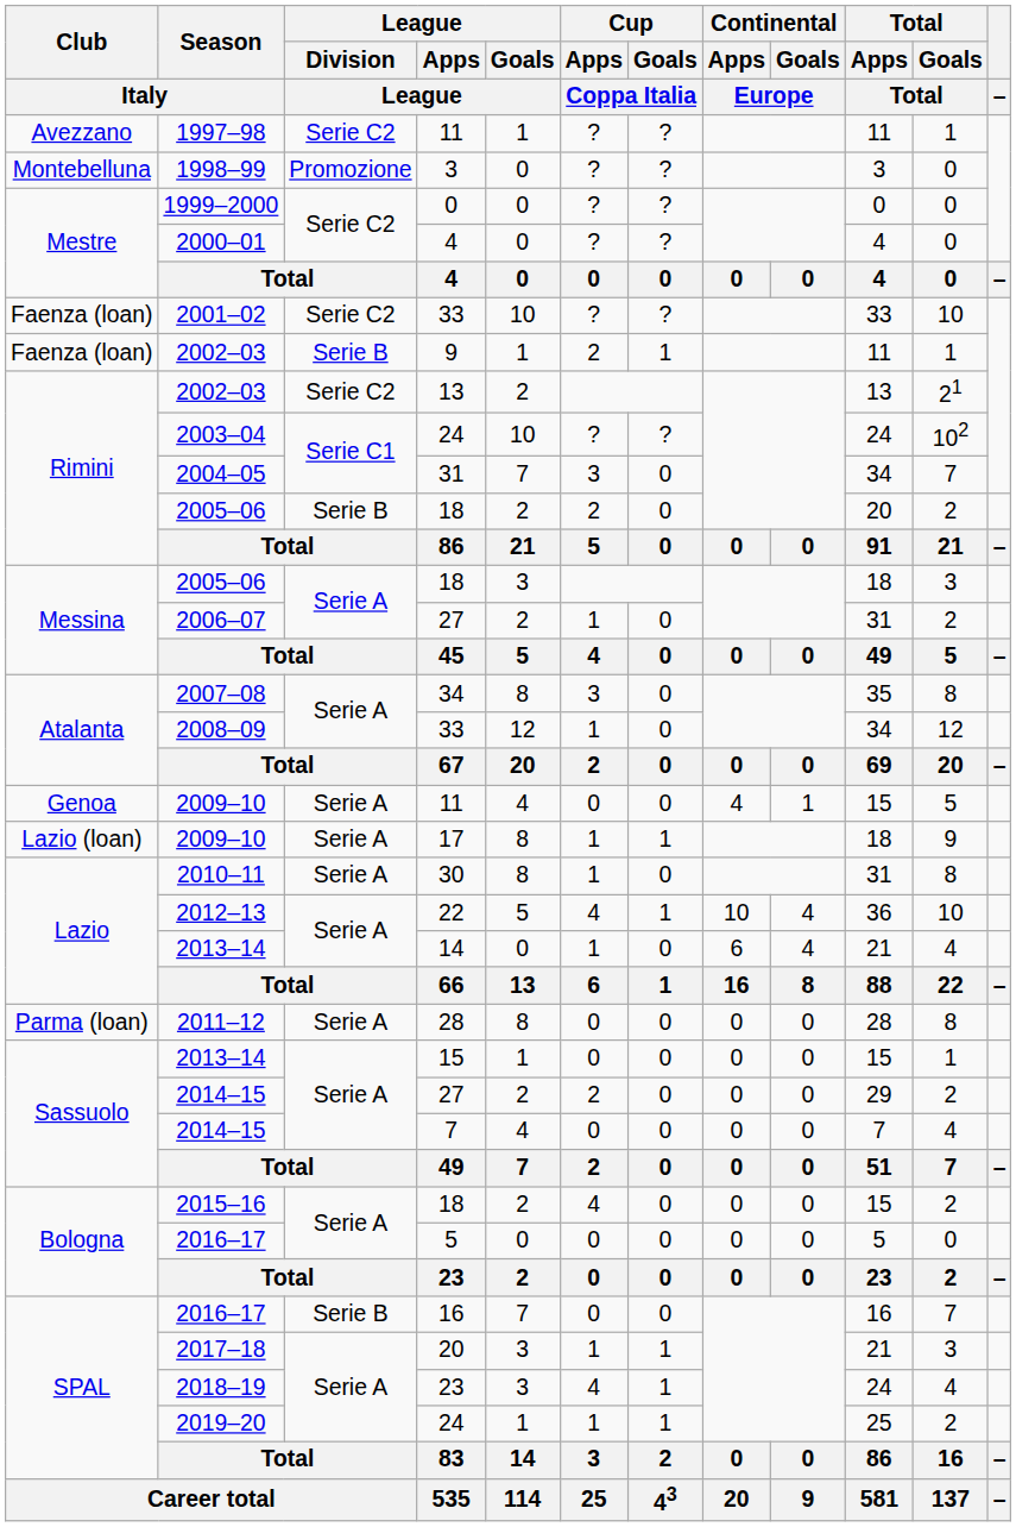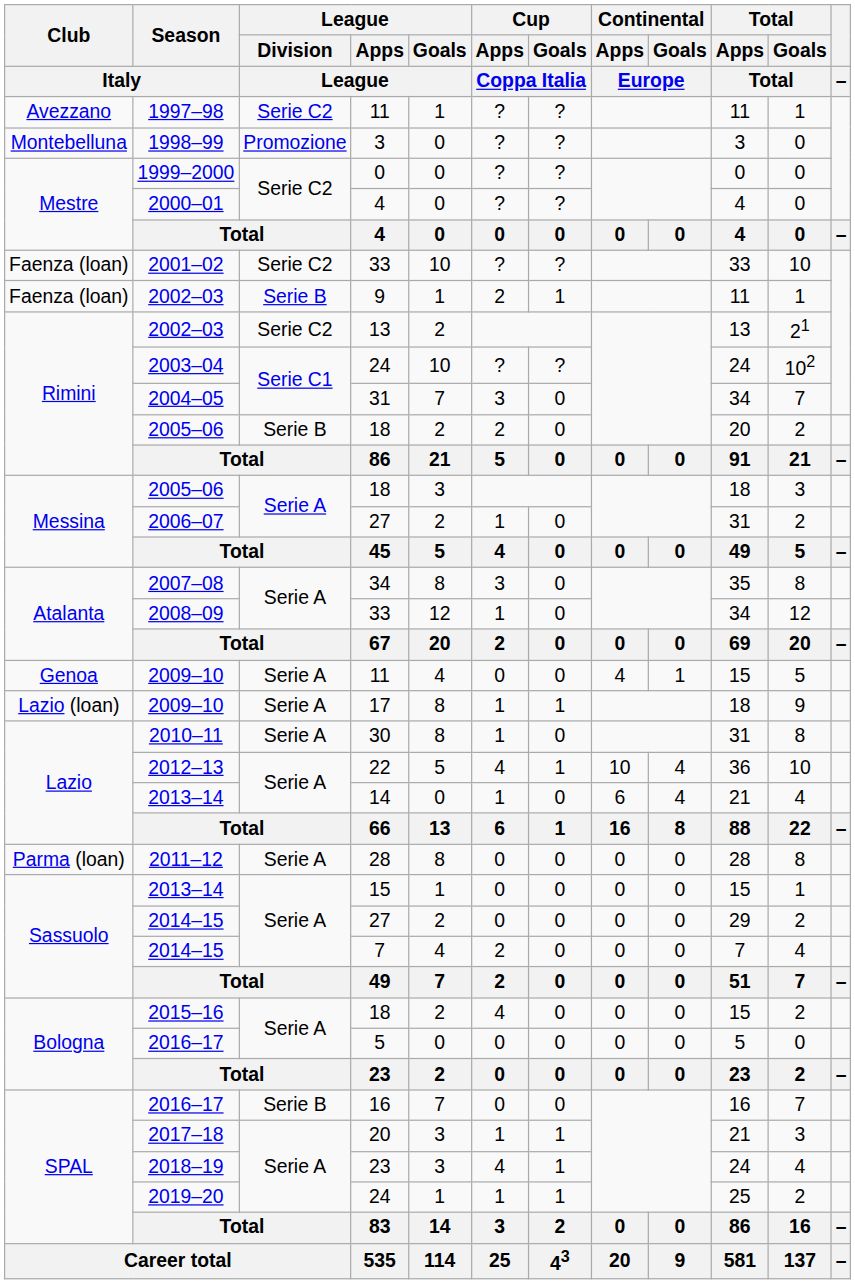 <table class="wikitable" style="text-align:center">
 <tr>
 <th rowspan=2>Club</th>
 <th rowspan=2>Season</th>
 <th colspan=3>League</th>
 <th colspan=2>Cup</th>
 <th colspan=2>Continental</th>
 <th colspan=2>Total</th>
 <th rowspan=2></th>
 </tr>
 <tr>
 <th>Division</th>
 <th>Apps</th>
 <th>Goals</th>
 <th>Apps</th>
 <th>Goals</th>
 <th>Apps</th>
 <th>Goals</th>
 <th>Apps</th>
 <th>Goals</th>
 </tr>
 <tr>
 <th colspan=2>Italy</th>
 <th colspan=3>League</th>
 <th colspan=2><a href='#'>Coppa Italia</a></th>
 <th colspan=2><a href='#'>Europe</a></th>
 <th colspan=2>Total</th>
 <th>–</th>
 </tr>
 <tr>
 <td><a href='#'>Avezzano</a></td>
 <td><a href='#'>1997–98</a></td>
 <td><a href='#'>Serie C2</a></td>
 <td>11</td>
 <td>1</td>
 <td>?</td>
 <td>?</td>
 <td colspan=2></td>
 <td>11</td>
 <td>1</td>
 </tr>
 <tr>
 <td><a href='#'>Montebelluna</a></td>
 <td><a href='#'>1998–99</a></td>
 <td><a href='#'>Promozione</a></td>
 <td>3</td>
 <td>0</td>
 <td>?</td>
 <td>?</td>
 <td colspan=2></td>
 <td>3</td>
 <td>0</td>
 </tr>
 <tr>
 <td rowspan=3><a href='#'>Mestre</a></td>
 <td><a href='#'>1999–2000</a></td>
 <td rowspan=2>Serie C2</td>
 <td>0</td>
 <td>0</td>
 <td>?</td>
 <td>?</td>
 <td rowspan=2 colspan=2></td>
 <td>0</td>
 <td>0</td>
 </tr>
 <tr>
 <td><a href='#'>2000–01</a></td>
 <td>4</td>
 <td>0</td>
 <td>?</td>
 <td>?</td>
 <td>4</td>
 <td>0</td>
 </tr>
 <tr>
 <th colspan=2>Total</th>
 <th>4</th>
 <th>0</th>
 <th>0</th>
 <th>0</th>
 <th>0</th>
 <th>0</th>
 <th>4</th>
 <th>0</th>
 <th>–</th>
 </tr>
 <tr>
 <td>Faenza (loan)</td>
 <td><a href='#'>2001–02</a></td>
 <td>Serie C2</td>
 <td>33</td>
 <td>10</td>
 <td>?</td>
 <td>?</td>
 <td colspan=2></td>
 <td>33</td>
 <td>10</td>
 </tr>
 <tr>
 <td>Faenza (loan)</td>
 <td><a href='#'>2002–03</a></td>
 <td><a href='#'>Serie B</a></td>
 <td>9</td>
 <td>1</td>
 <td>2</td>
 <td>1</td>
 <td colspan=2></td>
 <td>11</td>
 <td>1</td>
 </tr>
 <tr>
 <td rowspan=5><a href='#'>Rimini</a></td>
 <td><a href='#'>2002–03</a></td>
 <td>Serie C2</td>
 <td>13</td>
 <td>2</td>
 <td colspan=2></td>
 <td rowspan=4 colspan=2></td>
 <td>13</td>
 <td>2<sup>1</sup></td>
 </tr>
 <tr>
 <td><a href='#'>2003–04</a></td>
 <td rowspan=2><a href='#'>Serie C1</a></td>
 <td>24</td>
 <td>10</td>
 <td>?</td>
 <td>?</td>
 <td>24</td>
 <td>10<sup>2</sup></td>
 </tr>
 <tr>
 <td><a href='#'>2004–05</a></td>
 <td>31</td>
 <td>7</td>
 <td>3</td>
 <td>0</td>
 <td>34</td>
 <td>7</td>
 </tr>
 <tr>
 <td><a href='#'>2005–06</a></td>
 <td>Serie B</td>
 <td>18</td>
 <td>2</td>
 <td>2</td>
 <td>0</td>
 <td>20</td>
 <td>2</td>
 <td></td>
 </tr>
 <tr>
 <th colspan=2>Total</th>
 <th>86</th>
 <th>21</th>
 <th>5</th>
 <th>0</th>
 <th>0</th>
 <th>0</th>
 <th>91</th>
 <th>21</th>
 <th>–</th>
 </tr>
 <tr>
 <td rowspan=3><a href='#'>Messina</a></td>
 <td><a href='#'>2005–06</a></td>
 <td rowspan=2><a href='#'>Serie A</a></td>
 <td>18</td>
 <td>3</td>
 <td colspan=2></td>
 <td rowspan=2 colspan=2></td>
 <td>18</td>
 <td>3</td>
 <td></td>
 </tr>
 <tr>
 <td><a href='#'>2006–07</a></td>
 <td>27</td>
 <td>2</td>
 <td>1</td>
 <td>0</td>
 <td>31</td>
 <td>2</td>
 <td></td>
 </tr>
 <tr>
 <th colspan=2>Total</th>
 <th>45</th>
 <th>5</th>
 <th>4</th>
 <th>0</th>
 <th>0</th>
 <th>0</th>
 <th>49</th>
 <th>5</th>
 <th>–</th>
 </tr>
 <tr>
 <td rowspan=3><a href='#'>Atalanta</a></td>
 <td><a href='#'>2007–08</a></td>
 <td rowspan=2>Serie A</td>
 <td>34</td>
 <td>8</td>
 <td>3</td>
 <td>0</td>
 <td rowspan=2 colspan=2></td>
 <td>35</td>
 <td>8</td>
 <td></td>
 </tr>
 <tr>
 <td><a href='#'>2008–09</a></td>
 <td>33</td>
 <td>12</td>
 <td>1</td>
 <td>0</td>
 <td>34</td>
 <td>12</td>
 <td></td>
 </tr>
 <tr>
 <th colspan=2>Total</th>
 <th>67</th>
 <th>20</th>
 <th>2</th>
 <th>0</th>
 <th>0</th>
 <th>0</th>
 <th>69</th>
 <th>20</th>
 <th>–</th>
 </tr>
 <tr>
 <td><a href='#'>Genoa</a></td>
 <td><a href='#'>2009–10</a></td>
 <td>Serie A</td>
 <td>11</td>
 <td>4</td>
 <td>0</td>
 <td>0</td>
 <td>4</td>
 <td>1</td>
 <td>15</td>
 <td>5</td>
 <td></td>
 </tr>
 <tr>
 <td><a href='#'>Lazio</a> (loan)</td>
 <td><a href='#'>2009–10</a></td>
 <td>Serie A</td>
 <td>17</td>
 <td>8</td>
 <td>1</td>
 <td>1</td>
 <td colspan=2></td>
 <td>18</td>
 <td>9</td>
 <td></td>
 </tr>
 <tr>
 <td rowspan=4><a href='#'>Lazio</a></td>
 <td><a href='#'>2010–11</a></td>
 <td>Serie A</td>
 <td>30</td>
 <td>8</td>
 <td>1</td>
 <td>0</td>
 <td colspan=2></td>
 <td>31</td>
 <td>8</td>
 <td></td>
 </tr>
 <tr>
 <td><a href='#'>2012–13</a></td>
 <td rowspan=2>Serie A</td>
 <td>22</td>
 <td>5</td>
 <td>4</td>
 <td>1</td>
 <td>10</td>
 <td>4</td>
 <td>36</td>
 <td>10</td>
 <td></td>
 </tr>
 <tr>
 <td><a href='#'>2013–14</a></td>
 <td>14</td>
 <td>0</td>
 <td>1</td>
 <td>0</td>
 <td>6</td>
 <td>4</td>
 <td>21</td>
 <td>4</td>
 <td></td>
 </tr>
 <tr>
 <th colspan=2>Total</th>
 <th>66</th>
 <th>13</th>
 <th>6</th>
 <th>1</th>
 <th>16</th>
 <th>8</th>
 <th>88</th>
 <th>22</th>
 <th>–</th>
 </tr>
 <tr>
 <td><a href='#'>Parma</a> (loan)</td>
 <td><a href='#'>2011–12</a></td>
 <td>Serie A</td>
 <td>28</td>
 <td>8</td>
 <td>0</td>
 <td>0</td>
 <td>0</td>
 <td>0</td>
 <td>28</td>
 <td>8</td>
 <td></td>
 </tr>
 <tr>
 <td rowspan=4><a href='#'>Sassuolo</a></td>
 <td><a href='#'>2013–14</a></td>
 <td rowspan=3>Serie A</td>
 <td>15</td>
 <td>1</td>
 <td>0</td>
 <td>0</td>
 <td>0</td>
 <td>0</td>
 <td>15</td>
 <td>1</td>
 <td></td>
 </tr>
 <tr>
 <td><a href='#'>2014–15</a></td>
 <td>27</td>
 <td>2</td>
-<td>2</td>
+<td>0</td>
 <td>0</td>
 <td>0</td>
 <td>0</td>
 <td>29</td>
 <td>2</td>
 <td></td>
 </tr>
 <tr>
 <td><a href='#'>2014–15</a></td>
 <td>7</td>
 <td>4</td>
-<td>0</td>
+<td>2</td>
 <td>0</td>
 <td>0</td>
 <td>0</td>
 <td>7</td>
 <td>4</td>
 <td></td>
 </tr>
 <tr>
 <th colspan=2>Total</th>
 <th>49</th>
 <th>7</th>
 <th>2</th>
 <th>0</th>
 <th>0</th>
 <th>0</th>
 <th>51</th>
 <th>7</th>
 <th>–</th>
 </tr>
 <tr>
 <td rowspan=3><a href='#'>Bologna</a></td>
 <td><a href='#'>2015–16</a></td>
 <td rowspan=2>Serie A</td>
 <td>18</td>
 <td>2</td>
 <td>4</td>
 <td>0</td>
 <td>0</td>
 <td>0</td>
 <td>15</td>
 <td>2</td>
 <td></td>
 </tr>
 <tr>
 <td><a href='#'>2016–17</a></td>
 <td>5</td>
 <td>0</td>
 <td>0</td>
 <td>0</td>
 <td>0</td>
 <td>0</td>
 <td>5</td>
 <td>0</td>
 <td></td>
 </tr>
 <tr>
 <th colspan=2>Total</th>
 <th>23</th>
 <th>2</th>
 <th>0</th>
 <th>0</th>
 <th>0</th>
 <th>0</th>
 <th>23</th>
 <th>2</th>
 <th>–</th>
 </tr>
 <tr>
 <td rowspan=5><a href='#'>SPAL</a></td>
 <td><a href='#'>2016–17</a></td>
 <td>Serie B</td>
 <td>16</td>
 <td>7</td>
 <td>0</td>
 <td>0</td>
 <td rowspan=4 colspan=2></td>
 <td>16</td>
 <td>7</td>
 <td></td>
 </tr>
 <tr>
 <td><a href='#'>2017–18</a></td>
 <td rowspan=3>Serie A</td>
 <td>20</td>
 <td>3</td>
 <td>1</td>
 <td>1</td>
 <td>21</td>
 <td>3</td>
 <td></td>
 </tr>
 <tr>
 <td><a href='#'>2018–19</a></td>
 <td>23</td>
 <td>3</td>
 <td>4</td>
 <td>1</td>
 <td>24</td>
 <td>4</td>
 <td></td>
 </tr>
 <tr>
 <td><a href='#'>2019–20</a></td>
 <td>24</td>
 <td>1</td>
 <td>1</td>
 <td>1</td>
 <td>25</td>
 <td>2</td>
 <td></td>
 </tr>
 <tr>
 <th colspan=2>Total</th>
 <th>83</th>
 <th>14</th>
 <th>3</th>
 <th>2</th>
 <th>0</th>
 <th>0</th>
 <th>86</th>
 <th>16</th>
 <th>–</th>
 </tr>
 <tr>
 <th colspan=3>Career total</th>
 <th>535</th>
 <th>114</th>
 <th>25</th>
 <th>4<sup>3</sup></th>
 <th>20</th>
 <th>9</th>
 <th>581</th>
 <th>137</th>
 <th>–</th>
 </tr>
 </table>
